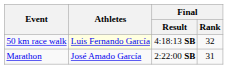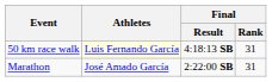 <table class="wikitable" border="1" style="font-size:90%">
 <tr>
 <th rowspan="2">Event</th>
 <th rowspan="2">Athletes</th>
 <th colspan="2">Final</th>
 </tr>
 <tr>
 <th>Result</th>
 <th>Rank</th>
 </tr>
 <tr>
 <td><a href='#'>50 km race walk</a></td>
 <td style="background: lightyellow;"><a href='#'>Luis Fernando García</a></td>
 <td align=center>4:18:13 <strong>SB</strong></td>
-<td align=center>32</td>
+<td align=center>31</td>
 </tr>
 <tr>
 <td><a href='#'>Marathon</a></td>
 <td><a href='#'>José Amado García</a></td>
 <td align=center>2:22:00 <strong>SB</strong></td>
 <td align=center>31</td>
 </tr>
 </table>
